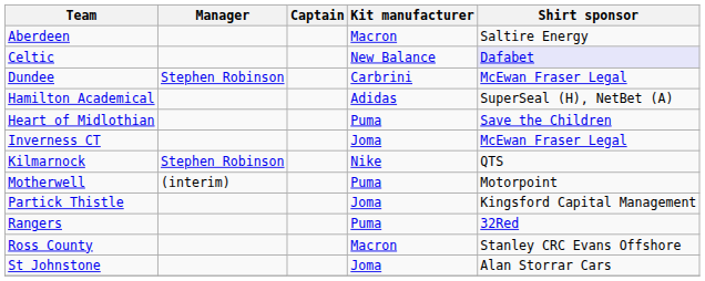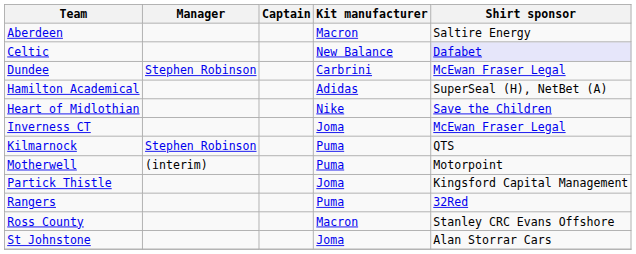 <table class="wikitable sortable">
 <tr>
 <th>Team</th>
 <th>Manager</th>
 <th>Captain</th>
 <th>Kit manufacturer</th>
 <th>Shirt sponsor</th>
 </tr>
 <tr>
 <td><a href='#'>Aberdeen</a></td>
 <td> </td>
 <td> </td>
 <td><a href='#'>Macron</a></td>
 <td>Saltire Energy</td>
 </tr>
 <tr>
 <td><a href='#'>Celtic</a></td>
 <td> </td>
 <td> </td>
 <td><a href='#'>New Balance</a></td>
 <td style="background: lavender;"><a href='#'>Dafabet</a></td>
 </tr>
 <tr>
 <td><a href='#'>Dundee</a></td>
 <td> <a href='#'>Stephen Robinson</a></td>
 <td> </td>
 <td><a href='#'>Carbrini</a></td>
 <td><a href='#'>McEwan Fraser Legal</a></td>
 </tr>
 <tr>
 <td><a href='#'>Hamilton Academical</a></td>
 <td> </td>
 <td> </td>
 <td><a href='#'>Adidas</a></td>
 <td>SuperSeal (H), NetBet (A)</td>
 </tr>
 <tr>
 <td><a href='#'>Heart of Midlothian</a></td>
 <td> </td>
 <td> </td>
-<td><a href='#'>Puma</a></td>
+<td><a href='#'>Nike</a></td>
 <td><a href='#'>Save the Children</a></td>
 </tr>
 <tr>
 <td><a href='#'>Inverness CT</a></td>
 <td> </td>
 <td> </td>
 <td><a href='#'>Joma</a></td>
 <td><a href='#'>McEwan Fraser Legal</a></td>
 </tr>
 <tr>
 <td><a href='#'>Kilmarnock</a></td>
 <td> <a href='#'>Stephen Robinson</a></td>
 <td> </td>
-<td><a href='#'>Nike</a></td>
+<td><a href='#'>Puma</a></td>
 <td>QTS</td>
 </tr>
 <tr>
 <td><a href='#'>Motherwell</a></td>
 <td>  (interim)</td>
 <td> </td>
 <td><a href='#'>Puma</a></td>
 <td>Motorpoint</td>
 </tr>
 <tr>
 <td><a href='#'>Partick Thistle</a></td>
 <td> </td>
 <td> </td>
 <td><a href='#'>Joma</a></td>
 <td>Kingsford Capital Management</td>
 </tr>
 <tr>
 <td><a href='#'>Rangers</a></td>
 <td> </td>
 <td> </td>
 <td><a href='#'>Puma</a></td>
 <td><a href='#'>32Red</a></td>
 </tr>
 <tr>
 <td><a href='#'>Ross County</a></td>
 <td> </td>
 <td> </td>
 <td><a href='#'>Macron</a></td>
 <td>Stanley CRC Evans Offshore</td>
 </tr>
 <tr>
 <td><a href='#'>St Johnstone</a></td>
 <td> </td>
 <td> </td>
 <td><a href='#'>Joma</a></td>
 <td>Alan Storrar Cars</td>
 </tr>
 <tr>
 </tr>
 </table>
